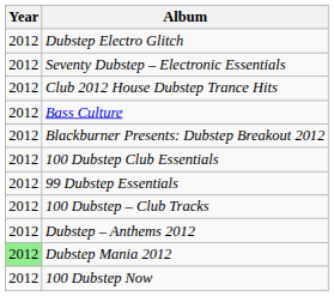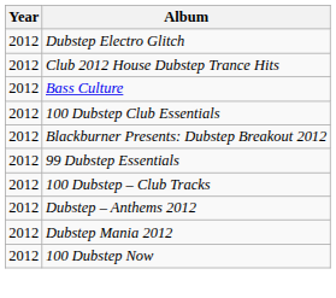 <table class="wikitable">
 <tr>
 <th>Year</th>
 <th>Album</th>
 </tr>
 <tr>
 <td>2012</td>
 <td><em>Dubstep Electro Glitch</em></td>
 </tr>
 <tr>
 <td>2012</td>
-<td><em>Seventy Dubstep – Electronic Essentials</em></td>
-</tr>
-<tr>
-<td>2012</td>
 <td><em>Club 2012 House Dubstep Trance Hits</em></td>
 </tr>
 <tr>
 <td>2012</td>
 <td><em><a href='#'>Bass Culture</a></em></td>
 </tr>
 <tr>
 <td>2012</td>
-<td><em>Blackburner Presents: Dubstep Breakout 2012</em></td>
+<td><em>100 Dubstep Club Essentials</em></td>
 </tr>
 <tr>
 <td>2012</td>
-<td><em>100 Dubstep Club Essentials</em></td>
+<td><em>Blackburner Presents: Dubstep Breakout 2012</em></td>
 </tr>
 <tr>
 <td>2012</td>
 <td><em>99 Dubstep Essentials</em></td>
 </tr>
 <tr>
 <td>2012</td>
 <td><em>100 Dubstep – Club Tracks</em></td>
 </tr>
 <tr>
 <td>2012</td>
 <td><em>Dubstep – Anthems 2012</em></td>
 </tr>
 <tr>
-<td style="background: lightgreen;">2012</td>
+<td>2012</td>
 <td><em>Dubstep Mania 2012</em></td>
 </tr>
 <tr>
 <td>2012</td>
 <td><em>100 Dubstep Now</em></td>
 </tr>
 </table>
